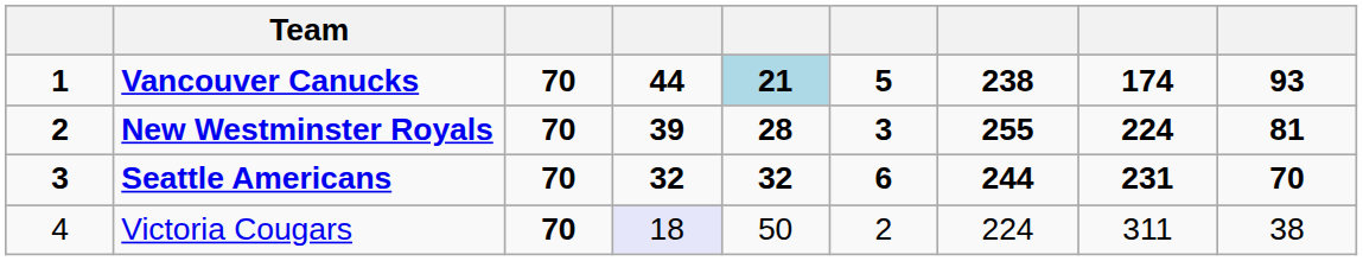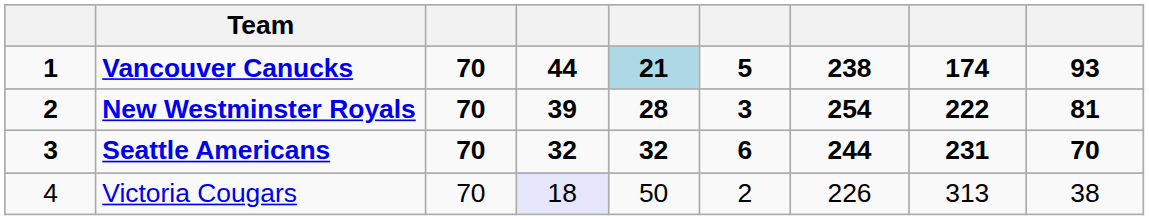 <table class="wikitable sortable">
 <tr>
 <th scope="col" style="width:3em"></th>
 <th scope="col" style="width:12em">Team</th>
 <th scope="col" style="width:3em" class="unsortable"></th>
 <th scope="col" style="width:3em"></th>
 <th scope="col" style="width:3em"></th>
 <th scope="col" style="width:3em"></th>
 <th scope="col" style="width:4em"></th>
 <th scope="col" style="width:4em"></th>
 <th scope="col" style="width:4em"></th>
 </tr>
 <tr style="text-align:center;font-weight:bold;">
 <td>1</td>
 <td style="text-align:left;"><a href='#'>Vancouver Canucks</a></td>
 <td>70</td>
 <td>44</td>
 <td style="background: lightblue;">21</td>
 <td>5</td>
 <td>238</td>
 <td>174</td>
 <td>93</td>
 </tr>
 <tr style="text-align:center;font-weight:bold;">
 <td>2</td>
 <td style="text-align:left;"><a href='#'>New Westminster Royals</a></td>
 <td>70</td>
 <td>39</td>
 <td>28</td>
 <td>3</td>
-<td>255</td>
-<td>224</td>
+<td>254</td>
+<td>222</td>
 <td>81</td>
 </tr>
 <tr style="text-align:center;font-weight:bold;">
 <td>3</td>
 <td style="text-align:left;"><a href='#'>Seattle Americans</a></td>
 <td>70</td>
 <td>32</td>
 <td>32</td>
 <td>6</td>
 <td>244</td>
 <td>231</td>
 <td>70</td>
 </tr>
 <tr style="text-align:center;">
 <td>4</td>
 <td style="text-align:left;"><a href='#'>Victoria Cougars</a></td>
-<td><strong>70</strong></td>
+<td>70</td>
 <td style="background: lavender;">18</td>
 <td>50</td>
 <td>2</td>
-<td>224</td>
-<td>311</td>
+<td>226</td>
+<td>313</td>
 <td>38</td>
 </tr>
 </table>
